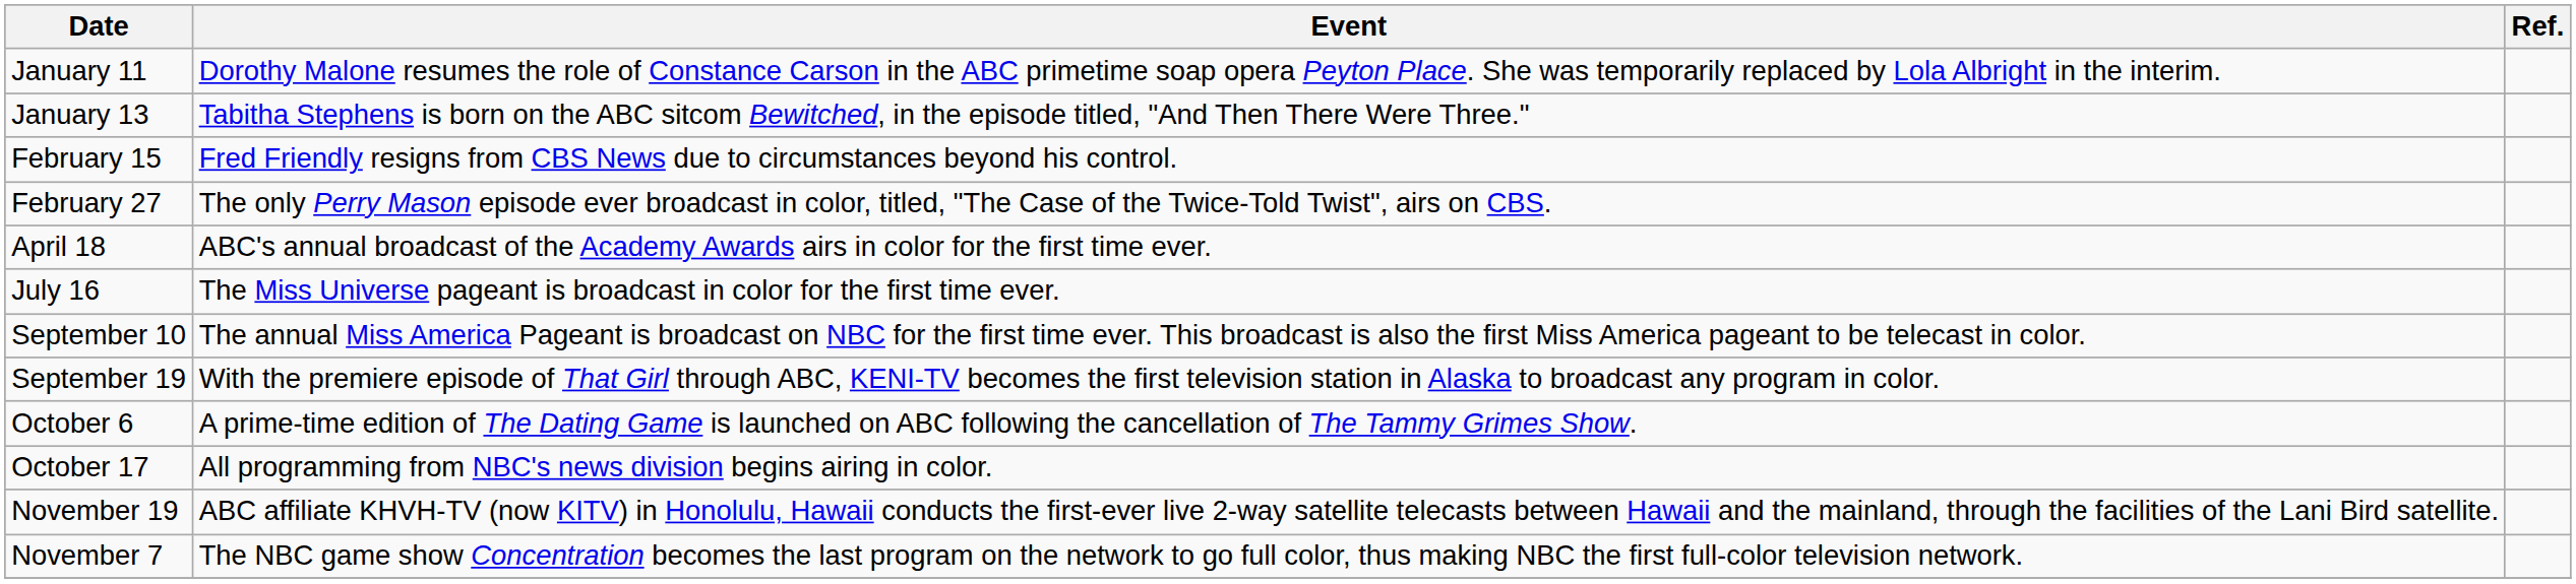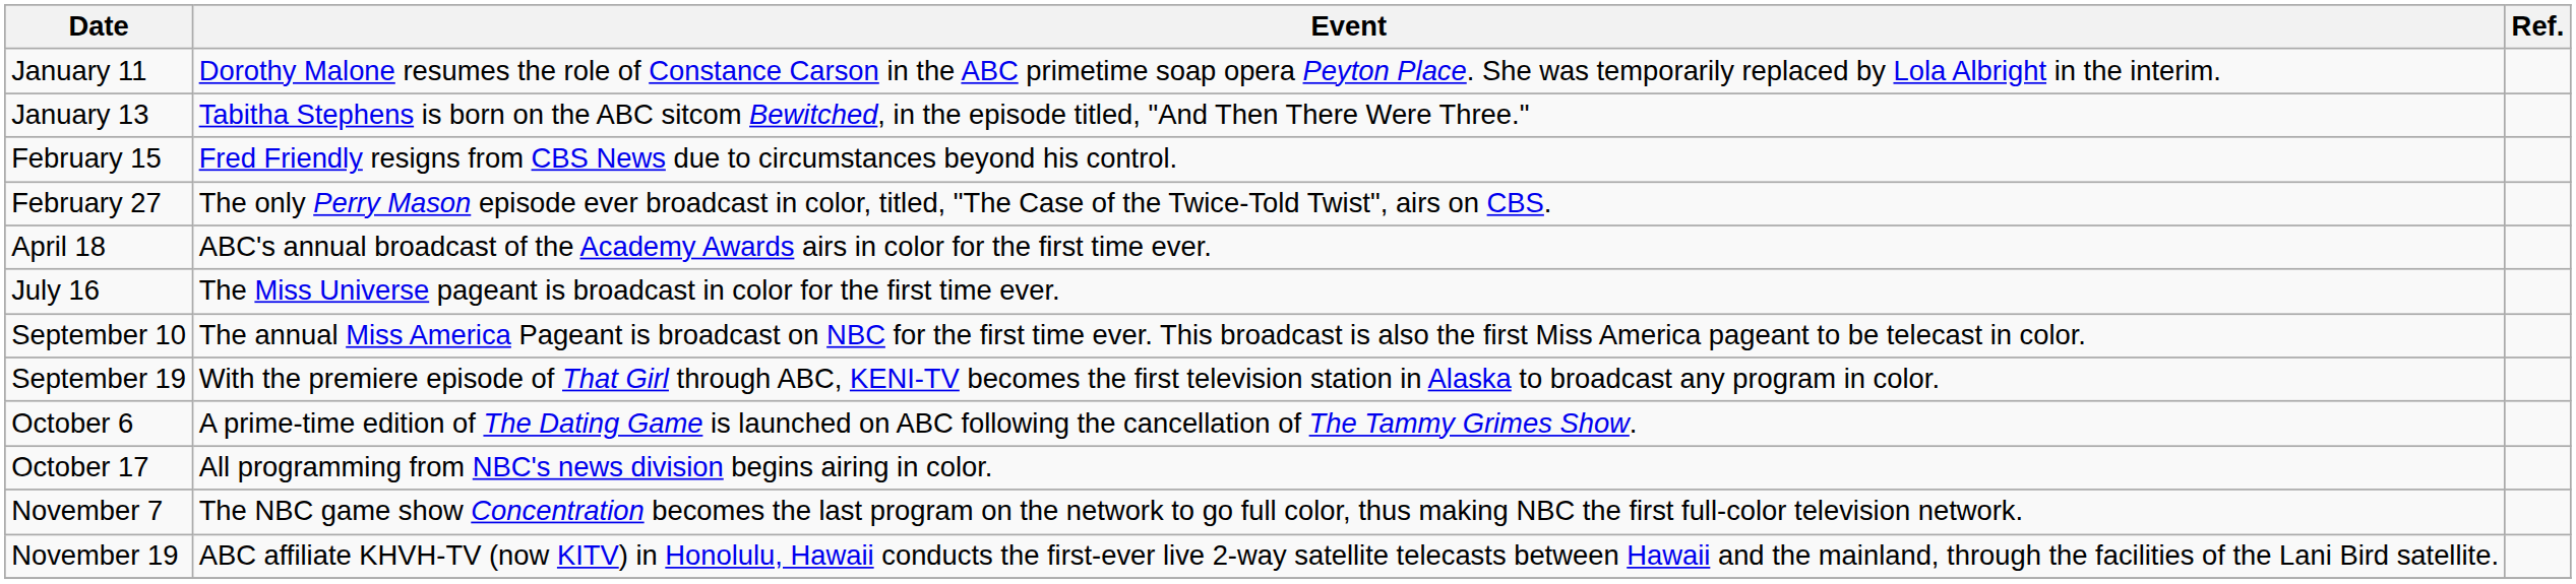 <table class="wikitable sortable">
 <tr>
 <th>Date</th>
 <th>Event</th>
 <th>Ref.</th>
 </tr>
 <tr>
 <td>January 11</td>
 <td><a href='#'>Dorothy Malone</a> resumes the role of <a href='#'>Constance Carson</a> in the <a href='#'>ABC</a> primetime soap opera <em><a href='#'>Peyton Place</a></em>. She was temporarily replaced by <a href='#'>Lola Albright</a> in the interim.</td>
 <td></td>
 </tr>
 <tr>
 <td>January 13</td>
 <td><a href='#'>Tabitha Stephens</a> is born on the ABC sitcom <em><a href='#'>Bewitched</a></em>, in the episode titled, "And Then There Were Three."</td>
 <td></td>
 </tr>
 <tr>
 <td>February 15</td>
 <td><a href='#'>Fred Friendly</a> resigns from <a href='#'>CBS News</a> due to circumstances beyond his control.</td>
 <td></td>
 </tr>
 <tr>
 <td>February 27</td>
 <td>The only <em><a href='#'>Perry Mason</a></em> episode ever broadcast in color, titled, "The Case of the Twice-Told Twist", airs on <a href='#'>CBS</a>.</td>
 <td></td>
 </tr>
 <tr>
 <td>April 18</td>
 <td>ABC's annual broadcast of the <a href='#'>Academy Awards</a> airs in color for the first time ever.</td>
 <td></td>
 </tr>
 <tr>
 <td>July 16</td>
 <td>The <a href='#'>Miss Universe</a> pageant is broadcast in color for the first time ever.</td>
 <td></td>
 </tr>
 <tr>
 <td>September 10</td>
 <td>The annual <a href='#'>Miss America</a> Pageant is broadcast on <a href='#'>NBC</a> for the first time ever. This broadcast is also the first Miss America pageant to be telecast in color.</td>
 <td></td>
 </tr>
 <tr>
 <td>September 19</td>
 <td>With the premiere episode of <em><a href='#'>That Girl</a></em> through ABC, <a href='#'>KENI-TV</a> becomes the first television station in <a href='#'>Alaska</a> to broadcast any program in color.</td>
 <td></td>
 </tr>
 <tr>
 <td>October 6</td>
 <td>A prime-time edition of <em><a href='#'>The Dating Game</a></em> is launched on ABC following the cancellation of <em><a href='#'>The Tammy Grimes Show</a></em>.</td>
 <td></td>
 </tr>
 <tr>
 <td>October 17</td>
 <td>All programming from <a href='#'>NBC's news division</a> begins airing in color.</td>
 <td></td>
 </tr>
 <tr>
+<td>November 7</td>
+<td>The NBC game show <em><a href='#'>Concentration</a></em> becomes the last program on the network to go full color, thus making NBC the first full-color television network.</td>
+<td></td>
+</tr>
+<tr>
 <td>November 19</td>
 <td>ABC affiliate KHVH-TV (now <a href='#'>KITV</a>) in <a href='#'>Honolulu, Hawaii</a> conducts the first-ever live 2-way satellite telecasts between <a href='#'>Hawaii</a> and the mainland, through the facilities of the Lani Bird satellite.</td>
 <td></td>
 </tr>
 <tr>
-<td>November 7</td>
-<td>The NBC game show <em><a href='#'>Concentration</a></em> becomes the last program on the network to go full color, thus making NBC the first full-color television network.</td>
-<td></td>
-</tr>
-<tr>
 </tr>
 </table>
